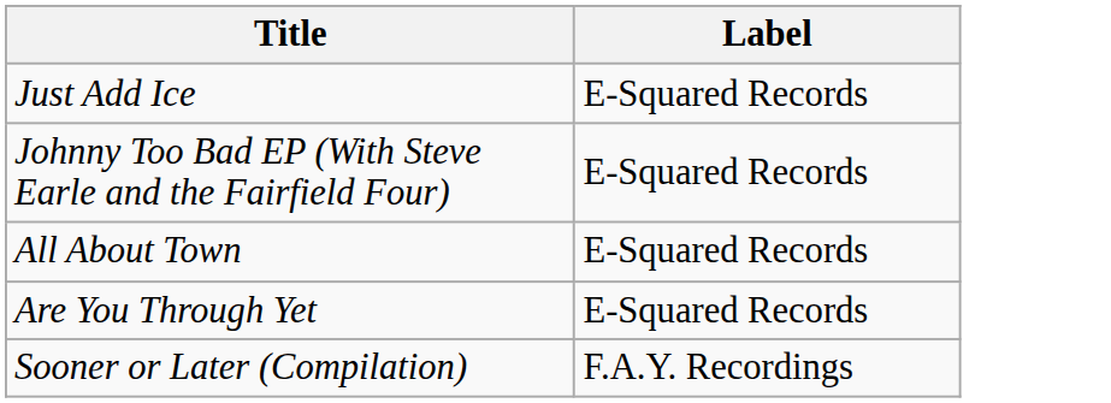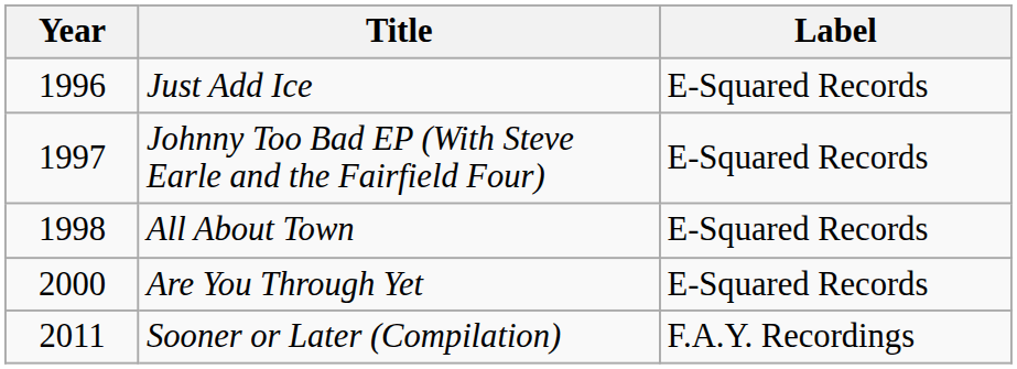 <table class="wikitable">
 <tr>
+<th style="width:3.5em;">Year</th>
 <th style="width:15em;">Title</th>
 <th style="width:10em;">Label</th>
 </tr>
 <tr>
+<td style="text-align:center;">1996</td>
 <td><em>Just Add Ice</em></td>
 <td>E-Squared Records</td>
 </tr>
 <tr>
+<td style="text-align:center;">1997</td>
 <td><em>Johnny Too Bad EP (With Steve Earle and the Fairfield Four)</em></td>
 <td>E-Squared Records</td>
 </tr>
 <tr>
+<td style="text-align:center;">1998</td>
 <td><em>All About Town</em></td>
 <td>E-Squared Records</td>
 </tr>
 <tr>
+<td style="text-align:center;">2000</td>
 <td><em>Are You Through Yet</em></td>
 <td>E-Squared Records</td>
 </tr>
 <tr>
+<td style="text-align:center;">2011</td>
 <td><em>Sooner or Later (Compilation)</em></td>
 <td>F.A.Y. Recordings</td>
 </tr>
 </table>
